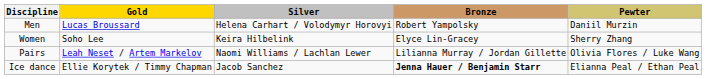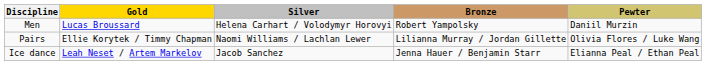 <table class="wikitable">
 <tr>
 <th>Discipline</th>
 <td align=center bgcolor=gold><strong>Gold</strong></td>
 <td align=center bgcolor=silver><strong>Silver</strong></td>
 <td align=center bgcolor=cc9966><strong>Bronze</strong></td>
 <td align=center bgcolor=d1c571><strong>Pewter</strong></td>
 </tr>
 <tr>
 <td align=center>Men</td>
 <td><a href='#'>Lucas Broussard</a></td>
 <td>Helena Carhart / Volodymyr Horovyi</td>
 <td>Robert Yampolsky</td>
 <td>Daniil Murzin</td>
 </tr>
 <tr>
-<td align=center>Women</td>
-<td>Soho Lee</td>
-<td>Keira Hilbelink</td>
-<td>Elyce Lin-Gracey</td>
-<td>Sherry Zhang</td>
-</tr>
-<tr>
 <td align=center>Pairs</td>
-<td><a href='#'>Leah Neset</a> / <a href='#'>Artem Markelov</a></td>
+<td>Ellie Korytek / Timmy Chapman</td>
 <td>Naomi Williams / Lachlan Lewer</td>
 <td>Lilianna Murray / Jordan Gillette</td>
 <td>Olivia Flores / Luke Wang</td>
 </tr>
 <tr>
 <td align=center>Ice dance</td>
-<td>Ellie Korytek / Timmy Chapman</td>
+<td><a href='#'>Leah Neset</a> / <a href='#'>Artem Markelov</a></td>
 <td>Jacob Sanchez</td>
-<td><strong>Jenna Hauer / Benjamin Starr</strong></td>
+<td>Jenna Hauer / Benjamin Starr</td>
 <td>Elianna Peal / Ethan Peal</td>
 </tr>
 </table>
